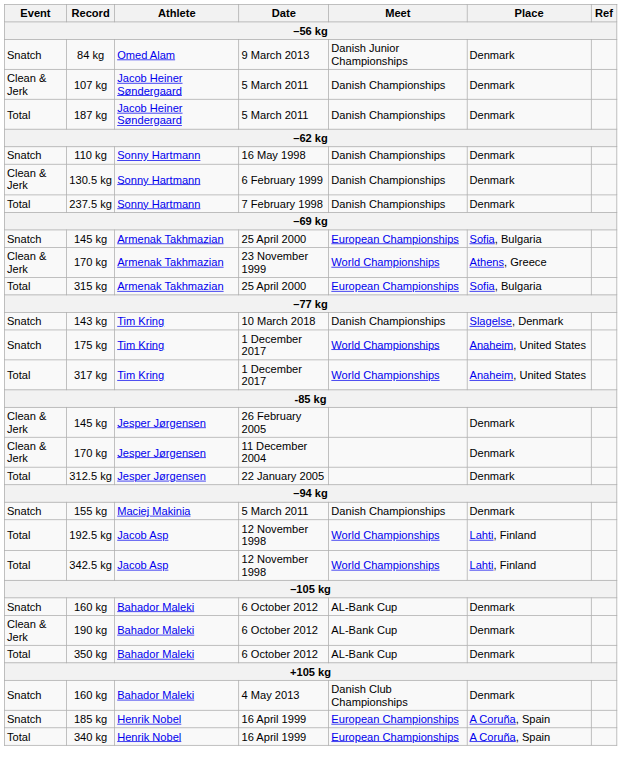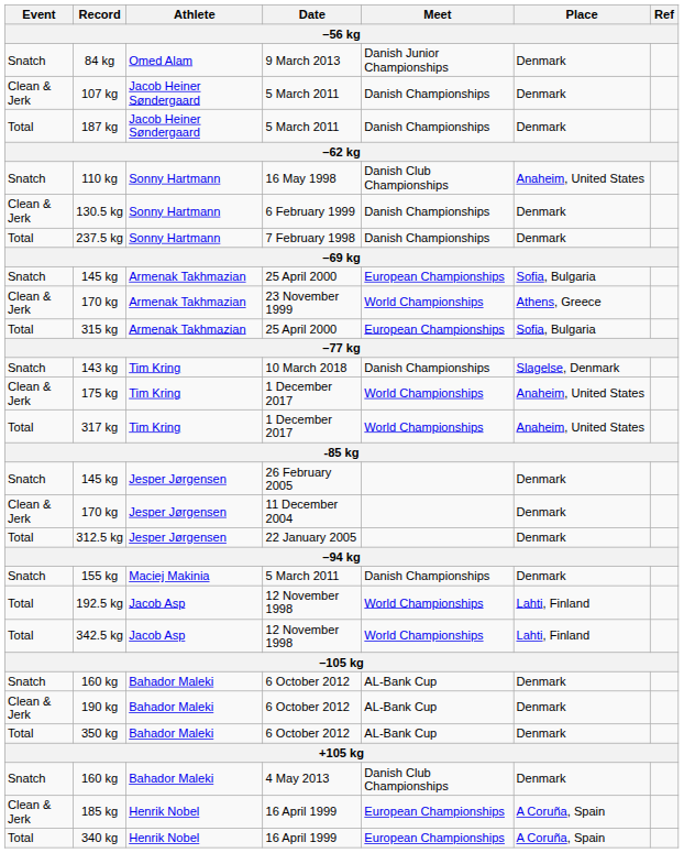 <table class="wikitable" style="font-size:95%; width: 95%;">
 <tr>
 <th width=9%>Event</th>
 <th width=6%>Record</th>
 <th width=18%>Athlete</th>
 <th width=13%>Date</th>
 <th width=20%>Meet</th>
 <th width=18%>Place</th>
 <th width=3%>Ref</th>
 </tr>
 <tr bgcolor="#DDDDDD">
 <th colspan="7">–56 kg</th>
 </tr>
 <tr>
 <td>Snatch</td>
 <td align="center">84 kg</td>
 <td><a href='#'>Omed Alam</a></td>
 <td>9 March 2013</td>
 <td>Danish Junior Championships</td>
 <td>Denmark</td>
 <td></td>
 </tr>
 <tr>
 <td>Clean & Jerk</td>
 <td align="center">107 kg</td>
 <td><a href='#'>Jacob Heiner Søndergaard</a></td>
 <td>5 March 2011</td>
 <td>Danish Championships</td>
 <td>Denmark</td>
 <td></td>
 </tr>
 <tr>
 <td>Total</td>
 <td align="center">187 kg</td>
 <td><a href='#'>Jacob Heiner Søndergaard</a></td>
 <td>5 March 2011</td>
 <td>Danish Championships</td>
 <td>Denmark</td>
 <td></td>
 </tr>
 <tr bgcolor="#DDDDDD">
 <th colspan="7">–62 kg</th>
 </tr>
 <tr>
 <td>Snatch</td>
 <td align="center">110 kg</td>
 <td><a href='#'>Sonny Hartmann</a></td>
 <td>16 May 1998</td>
-<td>Danish Championships</td>
-<td>Denmark</td>
+<td>Danish Club Championships</td>
+<td><a href='#'>Anaheim</a>, United States</td>
 <td></td>
 </tr>
 <tr>
 <td>Clean & Jerk</td>
 <td align="center">130.5 kg</td>
 <td><a href='#'>Sonny Hartmann</a></td>
 <td>6 February 1999</td>
 <td>Danish Championships</td>
 <td>Denmark</td>
 <td></td>
 </tr>
 <tr>
 <td>Total</td>
 <td align="center">237.5 kg</td>
 <td><a href='#'>Sonny Hartmann</a></td>
 <td>7 February 1998</td>
 <td>Danish Championships</td>
 <td>Denmark</td>
 <td></td>
 </tr>
 <tr bgcolor="#DDDDDD">
 <th colspan="7">–69 kg</th>
 </tr>
 <tr>
 <td>Snatch</td>
 <td align="center">145 kg</td>
 <td><a href='#'>Armenak Takhmazian</a></td>
 <td>25 April 2000</td>
 <td><a href='#'>European Championships</a></td>
 <td><a href='#'>Sofia</a>, Bulgaria</td>
 <td></td>
 </tr>
 <tr>
 <td>Clean & Jerk</td>
 <td align="center">170 kg</td>
 <td><a href='#'>Armenak Takhmazian</a></td>
 <td>23 November 1999</td>
 <td><a href='#'>World Championships</a></td>
 <td><a href='#'>Athens</a>, Greece</td>
 <td></td>
 </tr>
 <tr>
 <td>Total</td>
 <td align="center">315 kg</td>
 <td><a href='#'>Armenak Takhmazian</a></td>
 <td>25 April 2000</td>
 <td><a href='#'>European Championships</a></td>
 <td><a href='#'>Sofia</a>, Bulgaria</td>
 <td></td>
 </tr>
 <tr bgcolor="#DDDDDD">
 <th colspan="7">–77 kg</th>
 </tr>
 <tr>
 <td>Snatch</td>
 <td align="center">143 kg</td>
 <td><a href='#'>Tim Kring</a></td>
 <td>10 March 2018</td>
 <td>Danish Championships</td>
 <td><a href='#'>Slagelse</a>, Denmark</td>
 <td></td>
 </tr>
 <tr>
-<td>Snatch</td>
+<td>Clean & Jerk</td>
 <td align="center">175 kg</td>
 <td><a href='#'>Tim Kring</a></td>
 <td>1 December 2017</td>
 <td><a href='#'>World Championships</a></td>
 <td><a href='#'>Anaheim</a>, United States</td>
 <td></td>
 </tr>
 <tr>
 <td>Total</td>
 <td align="center">317 kg</td>
 <td><a href='#'>Tim Kring</a></td>
 <td>1 December 2017</td>
 <td><a href='#'>World Championships</a></td>
 <td><a href='#'>Anaheim</a>, United States</td>
 <td></td>
 </tr>
 <tr bgcolor="#DDDDDD">
 <th colspan="7">-85 kg</th>
 </tr>
 <tr>
-<td>Clean & Jerk</td>
+<td>Snatch</td>
 <td align="center">145 kg</td>
 <td><a href='#'>Jesper Jørgensen</a></td>
 <td>26 February 2005</td>
 <td></td>
 <td>Denmark</td>
 <td></td>
 </tr>
 <tr>
 <td>Clean & Jerk</td>
 <td align="center">170 kg</td>
 <td><a href='#'>Jesper Jørgensen</a></td>
 <td>11 December 2004</td>
 <td></td>
 <td>Denmark</td>
 <td></td>
 </tr>
 <tr>
 <td>Total</td>
 <td align="center">312.5 kg</td>
 <td><a href='#'>Jesper Jørgensen</a></td>
 <td>22 January 2005</td>
 <td></td>
 <td>Denmark</td>
 <td></td>
 </tr>
 <tr bgcolor="#DDDDDD">
 <th colspan="7">–94 kg</th>
 </tr>
 <tr>
 <td>Snatch</td>
 <td align="center">155 kg</td>
 <td><a href='#'>Maciej Makinia</a></td>
 <td>5 March 2011</td>
 <td>Danish Championships</td>
 <td>Denmark</td>
 <td></td>
 </tr>
 <tr>
 <td>Total</td>
 <td align="center">192.5 kg</td>
 <td><a href='#'>Jacob Asp</a></td>
 <td>12 November 1998</td>
 <td><a href='#'>World Championships</a></td>
 <td><a href='#'>Lahti</a>, Finland</td>
 <td></td>
 </tr>
 <tr>
 <td>Total</td>
 <td align="center">342.5 kg</td>
 <td><a href='#'>Jacob Asp</a></td>
 <td>12 November 1998</td>
 <td><a href='#'>World Championships</a></td>
 <td><a href='#'>Lahti</a>, Finland</td>
 <td></td>
 </tr>
 <tr bgcolor="#DDDDDD">
 <th colspan="7">–105 kg</th>
 </tr>
 <tr>
 <td>Snatch</td>
 <td align="center">160 kg</td>
 <td><a href='#'>Bahador Maleki</a></td>
 <td>6 October 2012</td>
 <td>AL-Bank Cup</td>
 <td>Denmark</td>
 <td></td>
 </tr>
 <tr>
 <td>Clean & Jerk</td>
 <td align="center">190 kg</td>
 <td><a href='#'>Bahador Maleki</a></td>
 <td>6 October 2012</td>
 <td>AL-Bank Cup</td>
 <td>Denmark</td>
 <td></td>
 </tr>
 <tr>
 <td>Total</td>
 <td align="center">350 kg</td>
 <td><a href='#'>Bahador Maleki</a></td>
 <td>6 October 2012</td>
 <td>AL-Bank Cup</td>
 <td>Denmark</td>
 <td></td>
 </tr>
 <tr bgcolor="#DDDDDD">
 <th colspan="7">+105 kg</th>
 </tr>
 <tr>
 <td>Snatch</td>
 <td align="center">160 kg</td>
 <td><a href='#'>Bahador Maleki</a></td>
 <td>4 May 2013</td>
 <td>Danish Club Championships</td>
 <td>Denmark</td>
 <td></td>
 </tr>
 <tr>
-<td>Snatch</td>
+<td>Clean & Jerk</td>
 <td align="center">185 kg</td>
 <td><a href='#'>Henrik Nobel</a></td>
 <td>16 April 1999</td>
 <td><a href='#'>European Championships</a></td>
 <td><a href='#'>A Coruña</a>, Spain</td>
 <td></td>
 </tr>
 <tr>
 <td>Total</td>
 <td align="center">340 kg</td>
 <td><a href='#'>Henrik Nobel</a></td>
 <td>16 April 1999</td>
 <td><a href='#'>European Championships</a></td>
 <td><a href='#'>A Coruña</a>, Spain</td>
 <td></td>
 </tr>
 </table>
